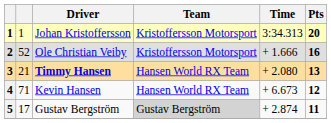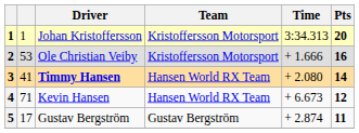 <table class="wikitable" style="font-size:95%">
 <tr>
 <th></th>
 <th></th>
 <th>Driver</th>
 <th>Team</th>
 <th>Time</th>
 <th>Pts</th>
 </tr>
 <tr>
 <th style="background:#ffffbf;">1</th>
 <td style="background:#ffffbf;">1</td>
 <td style="background:#ffffbf;"> <a href='#'>Johan Kristoffersson</a></td>
 <td style="background:#ffffbf;"><a href='#'>Kristoffersson Motorsport</a></td>
 <td style="background:#ffffbf;">3:34.313</td>
 <td style="background:#ffffbf;"><strong>20</strong></td>
 </tr>
 <tr>
 <th style="background:#dfdfdf;">2</th>
-<td style="background:#dfdfdf;">52</td>
+<td style="background:#dfdfdf;">53</td>
 <td style="background:#dfdfdf;"> <a href='#'>Ole Christian Veiby</a></td>
 <td style="background:#dfdfdf;"><a href='#'>Kristoffersson Motorsport</a></td>
 <td style="background:#dfdfdf;">+ 1.666</td>
 <td style="background:#dfdfdf;"><strong>16</strong></td>
 </tr>
 <tr>
 <th style="background:#ffdf9f;">3</th>
-<td style="background:#ffdf9f;">21</td>
+<td style="background:#ffdf9f;">41</td>
 <td style="background:#ffdf9f;"><strong> <a href='#'>Timmy Hansen</a></strong></td>
 <td style="background:#ffdf9f;"><a href='#'>Hansen World RX Team</a></td>
 <td style="background:#ffdf9f;">+ 2.080</td>
-<td style="background:#ffdf9f;"><strong>13</strong></td>
+<td style="background:#ffdf9f;"><strong>14</strong></td>
 </tr>
 <tr>
 <th>4</th>
 <td>71</td>
 <td> <a href='#'>Kevin Hansen</a></td>
 <td><a href='#'>Hansen World RX Team</a></td>
 <td>+ 6.673</td>
 <td><strong>12</strong></td>
 </tr>
 <tr>
 <th>5</th>
 <td>17</td>
 <td> Gustav Bergström</td>
-<td style="background: lightgrey;">Gustav Bergström</td>
+<td>Gustav Bergström</td>
 <td>+ 2.874</td>
 <td><strong>11</strong></td>
 </tr>
 <tr>
 </tr>
 </table>
